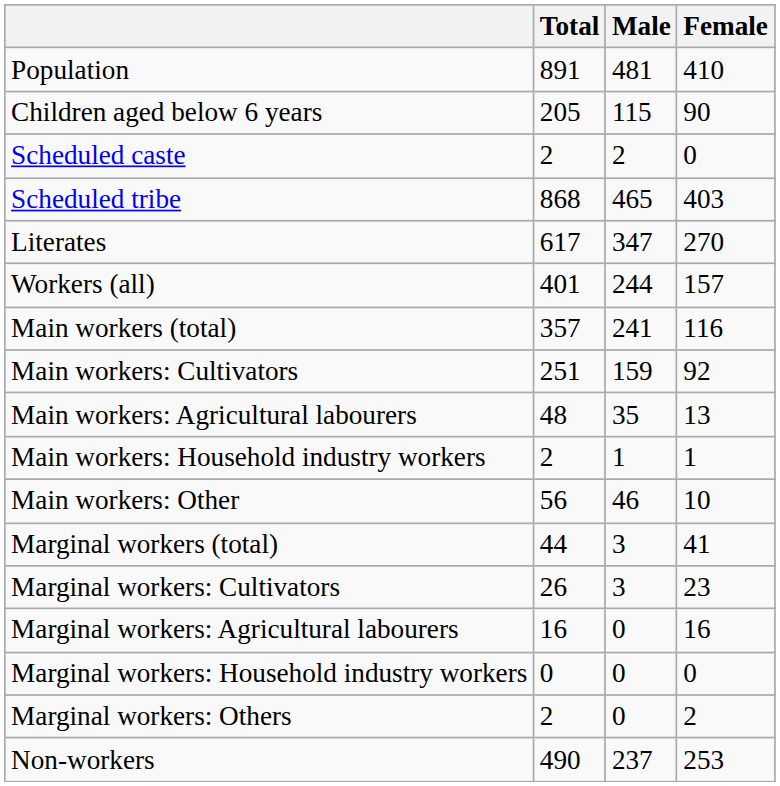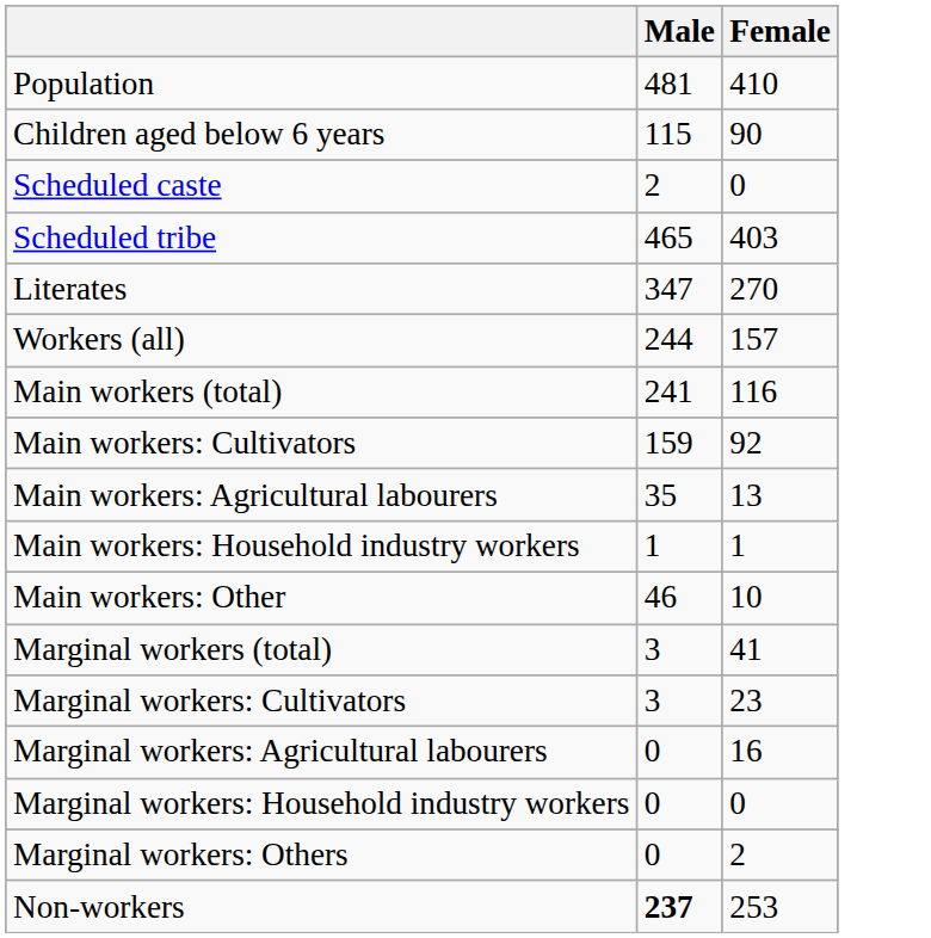 <table class="wikitable sortable">
 <tr>
 <th></th>
-<th>Total</th>
 <th>Male</th>
 <th>Female</th>
 </tr>
 <tr>
 <td>Population</td>
-<td>891</td>
 <td>481</td>
 <td>410</td>
 </tr>
 <tr>
 <td>Children aged below 6 years</td>
-<td>205</td>
 <td>115</td>
 <td>90</td>
 </tr>
 <tr>
 <td><a href='#'>Scheduled caste</a></td>
 <td>2</td>
-<td>2</td>
 <td>0</td>
 </tr>
 <tr>
 <td><a href='#'>Scheduled tribe</a></td>
-<td>868</td>
 <td>465</td>
 <td>403</td>
 </tr>
 <tr>
 <td>Literates</td>
-<td>617</td>
 <td>347</td>
 <td>270</td>
 </tr>
 <tr>
 <td>Workers (all)</td>
-<td>401</td>
 <td>244</td>
 <td>157</td>
 </tr>
 <tr>
 <td>Main workers (total)</td>
-<td>357</td>
 <td>241</td>
 <td>116</td>
 </tr>
 <tr>
 <td>Main workers: Cultivators</td>
-<td>251</td>
 <td>159</td>
 <td>92</td>
 </tr>
 <tr>
 <td>Main workers: Agricultural labourers</td>
-<td>48</td>
 <td>35</td>
 <td>13</td>
 </tr>
 <tr>
 <td>Main workers: Household industry workers</td>
-<td>2</td>
 <td>1</td>
 <td>1</td>
 </tr>
 <tr>
 <td>Main workers: Other</td>
-<td>56</td>
 <td>46</td>
 <td>10</td>
 </tr>
 <tr>
 <td>Marginal workers (total)</td>
-<td>44</td>
 <td>3</td>
 <td>41</td>
 </tr>
 <tr>
 <td>Marginal workers: Cultivators</td>
-<td>26</td>
 <td>3</td>
 <td>23</td>
 </tr>
 <tr>
 <td>Marginal workers: Agricultural labourers</td>
-<td>16</td>
 <td>0</td>
 <td>16</td>
 </tr>
 <tr>
 <td>Marginal workers: Household industry workers</td>
 <td>0</td>
 <td>0</td>
-<td>0</td>
 </tr>
 <tr>
 <td>Marginal workers: Others</td>
-<td>2</td>
 <td>0</td>
 <td>2</td>
 </tr>
 <tr>
 <td>Non-workers</td>
-<td>490</td>
-<td>237</td>
+<td><strong>237</strong></td>
 <td>253</td>
 </tr>
 </table>
